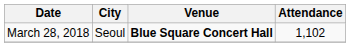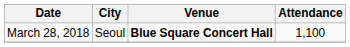 <table class="wikitable" style="text-align:center;">
 <tr>
 <th>Date</th>
 <th>City</th>
 <th>Venue</th>
 <th>Attendance</th>
 </tr>
 <tr>
 <td>March 28, 2018</td>
 <td>Seoul</td>
 <td><strong>Blue Square Concert Hall</strong></td>
-<td>1,102</td>
+<td>1,100</td>
 </tr>
 <tr>
 </tr>
 </table>
